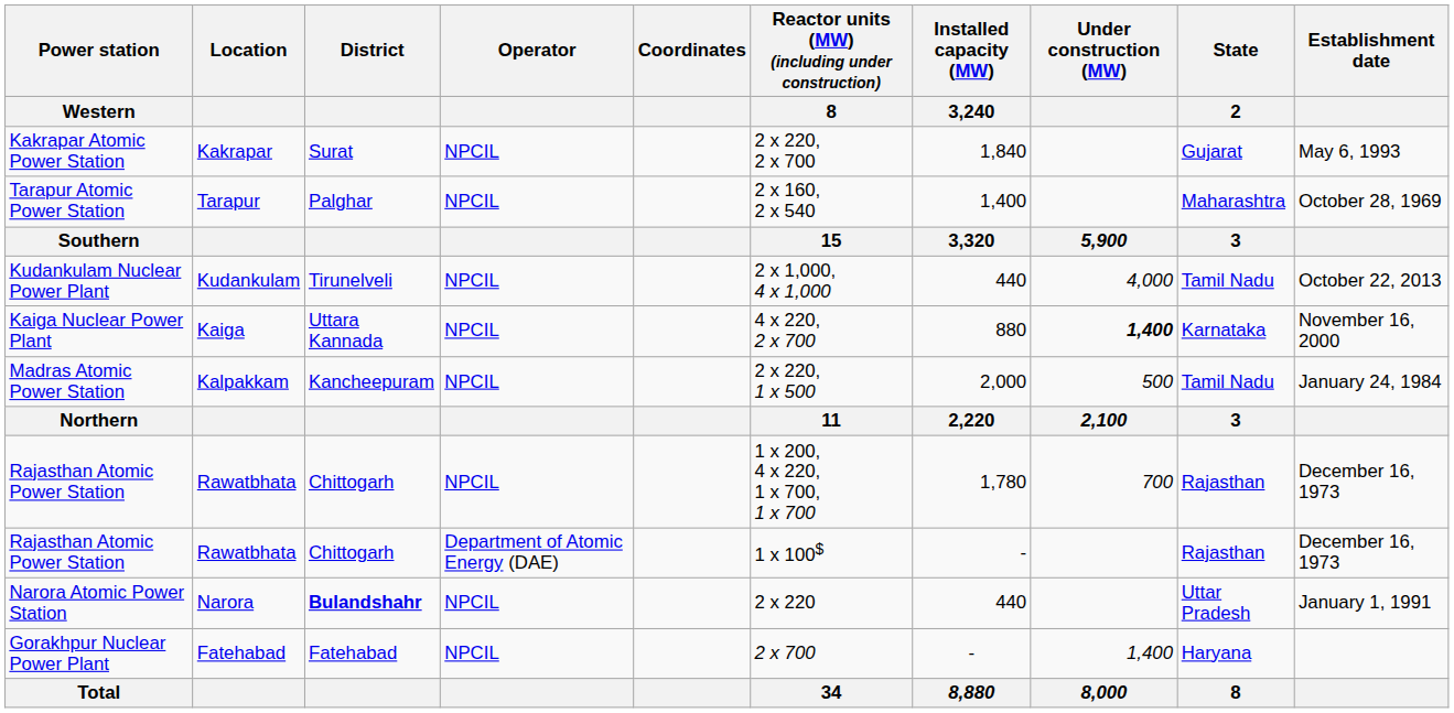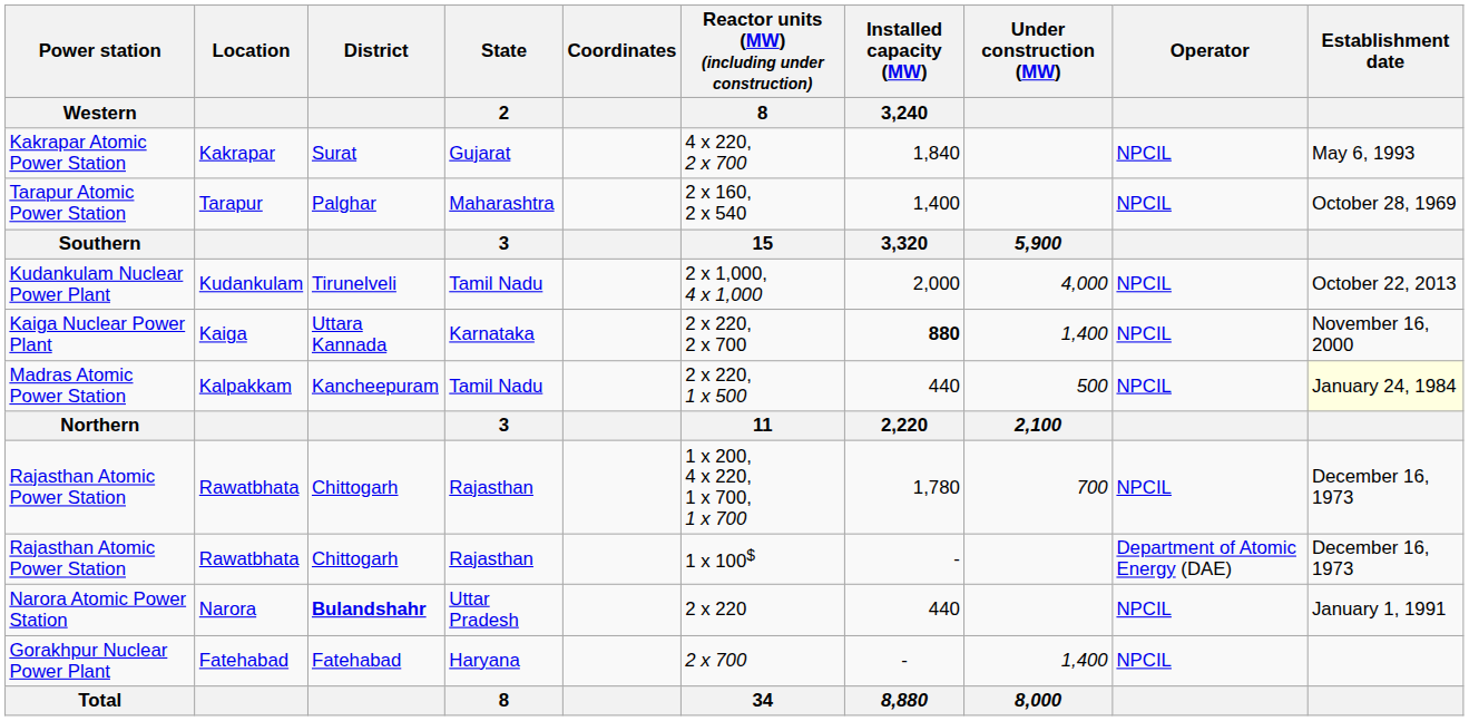 <table class="sortable wikitable">
 <tr>
 <th>Power station</th>
 <th>Location</th>
 <th>District</th>
-<th>Operator</th>
+<th>State</th>
 <th>Coordinates</th>
 <th>Reactor units (<a href='#'>MW</a>)<br><small><em>(including under construction)</em></small></th>
 <th data-sort-type="number">Installed capacity<br>(<a href='#'>MW</a>)</th>
 <th data-sort-type="number">Under construction<br>(<a href='#'>MW</a>)</th>
-<th>State</th>
+<th>Operator</th>
 <th>Establishment date</th>
 </tr>
 <tr>
 <th>Western</th>
 <th></th>
 <th></th>
-<th></th>
+<th>2</th>
 <th></th>
 <th>8</th>
 <th>3,240</th>
 <th></th>
-<th>2</th>
+<th></th>
 <th></th>
 </tr>
 <tr>
 <td><a href='#'>Kakrapar Atomic Power Station</a></td>
 <td><a href='#'>Kakrapar</a></td>
 <td><a href='#'>Surat</a></td>
-<td><a href='#'>NPCIL</a></td>
+<td><a href='#'>Gujarat</a></td>
 <td></td>
-<td>2 x 220, <br> 2 x 700</td>
+<td>4 x 220,<br> <em>2 x 700</em></td>
 <td style="text-align:right;">1,840</td>
 <td style="text-align:right;"></td>
-<td><a href='#'>Gujarat</a></td>
+<td><a href='#'>NPCIL</a></td>
 <td>May 6, 1993</td>
 </tr>
 <tr>
 <td><a href='#'>Tarapur Atomic Power Station</a></td>
 <td><a href='#'>Tarapur</a></td>
 <td><a href='#'>Palghar</a></td>
-<td><a href='#'>NPCIL</a></td>
+<td><a href='#'>Maharashtra</a></td>
 <td></td>
 <td>2 x 160, <br> 2 x 540</td>
 <td style="text-align:right;">1,400</td>
 <td></td>
-<td><a href='#'>Maharashtra</a></td>
+<td><a href='#'>NPCIL</a></td>
 <td>October 28, 1969</td>
 </tr>
 <tr>
 <th>Southern</th>
 <th></th>
 <th></th>
-<th></th>
+<th>3</th>
 <th></th>
 <th>15</th>
 <th>3,320</th>
 <th><em>5,900</em></th>
-<th>3</th>
+<th></th>
 <th></th>
 </tr>
 <tr>
 <td><a href='#'>Kudankulam Nuclear Power Plant</a></td>
 <td><a href='#'>Kudankulam</a></td>
 <td><a href='#'>Tirunelveli</a></td>
-<td><a href='#'>NPCIL</a></td>
+<td><a href='#'>Tamil Nadu</a></td>
 <td></td>
 <td>2 x 1,000,<br> <em>4 x 1,000</em></td>
-<td style="text-align:right;">440</td>
+<td style="text-align:right;">2,000</td>
 <td style="text-align:right;"><em>4,000</em></td>
-<td><a href='#'>Tamil Nadu</a></td>
+<td><a href='#'>NPCIL</a></td>
 <td>October 22, 2013</td>
 </tr>
 <tr>
 <td><a href='#'>Kaiga Nuclear Power Plant</a></td>
 <td><a href='#'>Kaiga</a></td>
 <td><a href='#'>Uttara Kannada</a></td>
+<td><a href='#'>Karnataka</a></td>
+<td></td>
+<td>2 x 220, <br> 2 x 700</td>
+<td style="text-align:right;"><strong>880</strong></td>
+<td style="text-align:right;"><em>1,400</em></td>
 <td><a href='#'>NPCIL</a></td>
-<td></td>
-<td>4 x 220,<br> <em>2 x 700</em></td>
-<td style="text-align:right;">880</td>
-<td style="text-align:right;"><strong><em>1,400</em></strong></td>
-<td><a href='#'>Karnataka</a></td>
 <td>November 16, 2000</td>
 </tr>
 <tr>
 <td><a href='#'>Madras Atomic Power Station</a></td>
 <td><a href='#'>Kalpakkam</a></td>
 <td><a href='#'>Kancheepuram</a></td>
-<td><a href='#'>NPCIL</a></td>
+<td><a href='#'>Tamil Nadu</a></td>
 <td></td>
 <td>2 x 220, <br> <em>1 x 500</em></td>
-<td style="text-align:right;">2,000</td>
+<td style="text-align:right;">440</td>
 <td style="text-align:right;"><em>500</em></td>
-<td><a href='#'>Tamil Nadu</a></td>
-<td>January 24, 1984</td>
+<td><a href='#'>NPCIL</a></td>
+<td style="background: lightyellow;">January 24, 1984</td>
 </tr>
 <tr>
 <th>Northern</th>
 <th></th>
 <th></th>
-<th></th>
+<th>3</th>
 <th></th>
 <th>11</th>
 <th>2,220</th>
 <th><em>2,100</em></th>
-<th>3</th>
+<th></th>
 <th></th>
 </tr>
 <tr>
 <td><a href='#'>Rajasthan Atomic Power Station</a></td>
 <td><a href='#'>Rawatbhata</a></td>
 <td><a href='#'>Chittogarh</a></td>
-<td><a href='#'>NPCIL</a></td>
+<td><a href='#'>Rajasthan</a></td>
 <td></td>
 <td>1 x 200, <br> 4 x 220, <br> 1 x 700, <br> <em>1 x 700</em></td>
 <td style="text-align:right;">1,780</td>
 <td style="text-align:right;"><em>700</em></td>
-<td><a href='#'>Rajasthan</a></td>
+<td><a href='#'>NPCIL</a></td>
 <td>December 16, 1973</td>
 </tr>
 <tr>
 <td><a href='#'>Rajasthan Atomic Power Station</a></td>
 <td><a href='#'>Rawatbhata</a></td>
 <td><a href='#'>Chittogarh</a></td>
-<td><a href='#'>Department of Atomic Energy</a> (DAE)</td>
+<td><a href='#'>Rajasthan</a></td>
 <td></td>
 <td>1 x 100<sup>$</sup></td>
 <td style="text-align:right;">-</td>
 <td style="text-align:right;"></td>
-<td><a href='#'>Rajasthan</a></td>
+<td><a href='#'>Department of Atomic Energy</a> (DAE)</td>
 <td>December 16, 1973</td>
 </tr>
 <tr>
 <td><a href='#'>Narora Atomic Power Station</a></td>
 <td><a href='#'>Narora</a></td>
 <td><strong><a href='#'>Bulandshahr</a></strong></td>
-<td><a href='#'>NPCIL</a></td>
+<td><a href='#'>Uttar Pradesh</a></td>
 <td></td>
 <td>2 x 220</td>
 <td style="text-align:right;">440</td>
 <td style="text-align:right;"></td>
-<td><a href='#'>Uttar Pradesh</a></td>
+<td><a href='#'>NPCIL</a></td>
 <td>January 1, 1991</td>
 </tr>
 <tr>
 <td><a href='#'>Gorakhpur Nuclear Power Plant</a></td>
 <td><a href='#'>Fatehabad</a></td>
 <td><a href='#'>Fatehabad</a></td>
-<td><a href='#'>NPCIL</a></td>
+<td><a href='#'>Haryana</a></td>
 <td></td>
 <td><em>2 x 700</em></td>
 <td style="text-align:center;">-</td>
 <td style="text-align:right;"><em>1,400</em></td>
-<td><a href='#'>Haryana</a></td>
+<td><a href='#'>NPCIL</a></td>
 <td></td>
 </tr>
 <tr>
 <th>Total</th>
 <th></th>
 <th></th>
-<th></th>
+<th>8</th>
 <th></th>
 <th>34</th>
 <th><em>8,880</em></th>
 <th><em>8,000</em></th>
-<th>8</th>
+<th></th>
 <th></th>
 </tr>
 </table>
